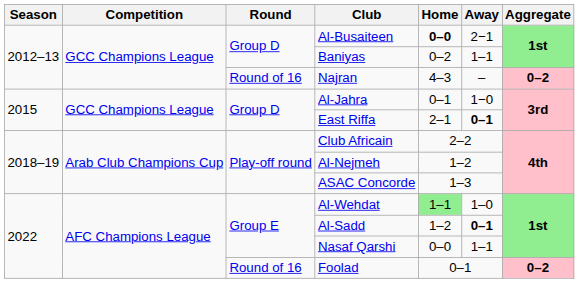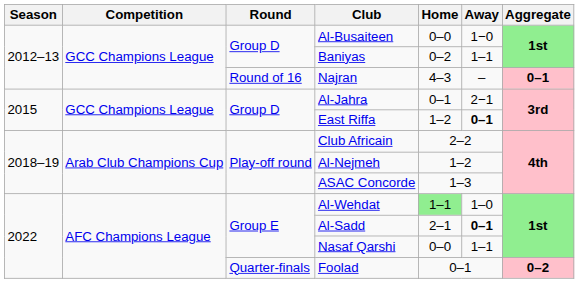 <table class="wikitable">
 <tr>
 <th>Season</th>
 <th>Competition</th>
 <th>Round</th>
 <th>Club</th>
 <th>Home</th>
 <th>Away</th>
 <th>Aggregate</th>
 </tr>
 <tr>
 <td rowspan="3">2012–13</td>
 <td rowspan="3"><a href='#'>GCC Champions League</a></td>
 <td rowspan="2"><a href='#'>Group D</a></td>
 <td> <a href='#'>Al-Busaiteen</a></td>
-<td style="text-align:center;"><strong>0–0</strong></td>
-<td style="text-align:center;">2−1</td>
+<td style="text-align:center;">0–0</td>
+<td style="text-align:center;">1−0</td>
 <td rowspan="2" bgcolor="lightgreen" style="text-align:center;"><strong>1st</strong></td>
 </tr>
 <tr>
 <td> <a href='#'>Baniyas</a></td>
 <td style="text-align:center;">0–2</td>
 <td style="text-align:center;">1–1</td>
 </tr>
 <tr>
 <td><a href='#'>Round of 16</a></td>
 <td> <a href='#'>Najran</a></td>
 <td style="text-align:center;">4–3</td>
 <td style="text-align:center;">–</td>
-<td bgcolor="pink" style="text-align:center;"><strong>0–2</strong></td>
+<td bgcolor="pink" style="text-align:center;"><strong>0–1</strong></td>
 </tr>
 <tr>
 <td rowspan="2">2015</td>
 <td rowspan="2"><a href='#'>GCC Champions League</a></td>
 <td rowspan="2"><a href='#'>Group D</a></td>
 <td> <a href='#'>Al-Jahra</a></td>
 <td style="text-align:center;">0–1</td>
-<td style="text-align:center;">1−0</td>
+<td style="text-align:center;">2−1</td>
 <td rowspan="2" bgcolor="pink" style="text-align:center;"><strong>3rd</strong></td>
 </tr>
 <tr>
 <td> <a href='#'>East Riffa</a></td>
-<td style="text-align:center;">2–1</td>
+<td style="text-align:center;">1–2</td>
 <td style="text-align:center;"><strong>0–1</strong></td>
 </tr>
 <tr>
 <td rowspan="3">2018–19</td>
 <td rowspan="3"><a href='#'>Arab Club Champions Cup</a></td>
 <td rowspan="3"><a href='#'>Play-off round</a></td>
 <td> <a href='#'>Club Africain</a></td>
 <td colspan="2" style="text-align:center;"><span>2–2</span></td>
 <td rowspan="3" bgcolor="pink" style="text-align:center;"><strong>4th</strong></td>
 </tr>
 <tr>
 <td> <a href='#'>Al-Nejmeh</a></td>
 <td colspan="2" style="text-align:center;"><span>1–2</span></td>
 </tr>
 <tr>
 <td> <a href='#'>ASAC Concorde</a></td>
 <td colspan="2" style="text-align:center;"><span>1–3</span></td>
 </tr>
 <tr>
 <td rowspan="4">2022</td>
 <td rowspan="4"><a href='#'>AFC Champions League</a></td>
 <td rowspan="3"><a href='#'>Group E</a></td>
 <td> <a href='#'>Al-Wehdat</a></td>
 <td style="background: lightgreen; text-align:center;">1–1</td>
 <td style="text-align:center;">1–0</td>
 <td rowspan="3" bgcolor="lightgreen" style="text-align:center;"><strong>1st</strong></td>
 </tr>
 <tr>
 <td> <a href='#'>Al-Sadd</a></td>
-<td style="text-align:center;">1–2</td>
+<td style="text-align:center;">2–1</td>
 <td style="text-align:center;"><strong>0–1</strong></td>
 </tr>
 <tr>
 <td> <a href='#'>Nasaf Qarshi</a></td>
 <td style="text-align:center;">0–0</td>
 <td style="text-align:center;">1–1</td>
 </tr>
 <tr>
-<td><a href='#'>Round of 16</a></td>
+<td rowspan="1"><a href='#'>Quarter-finals</a></td>
 <td> <a href='#'>Foolad</a></td>
 <td colspan="2" style="text-align:center;">0–1</td>
 <td bgcolor="pink" style="text-align:center;"><strong>0–2</strong></td>
 </tr>
 </table>
